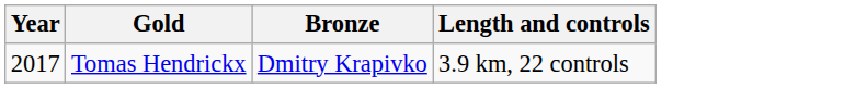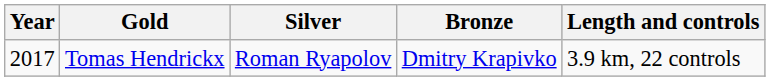 <table class="wikitable">
 <tr>
 <th>Year</th>
 <th>Gold</th>
+<th>Silver</th>
 <th>Bronze</th>
 <th>Length and controls</th>
 </tr>
 <tr>
 <td>2017</td>
 <td> <a href='#'>Tomas Hendrickx</a></td>
+<td> <a href='#'>Roman Ryapolov</a></td>
 <td> <a href='#'>Dmitry Krapivko</a></td>
 <td>3.9 km, 22 controls</td>
 </tr>
 </table>
